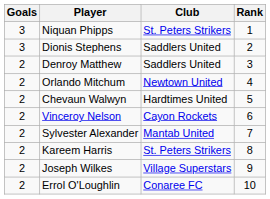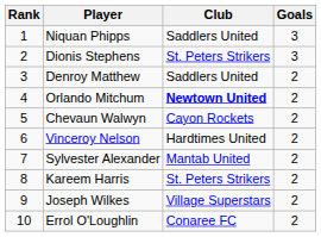 <table class="wikitable sortable" style="text-align:center">
 <tr>
-<th>Goals</th>
+<th>Rank</th>
 <th>Player</th>
 <th>Club</th>
-<th>Rank</th>
+<th>Goals</th>
 </tr>
 <tr>
-<td>3</td>
+<td>1</td>
 <td align="left"> Niquan Phipps</td>
-<td align="left"><a href='#'>St. Peters Strikers</a></td>
-<td>1</td>
-</tr>
-<tr>
-<td>3</td>
-<td align="left"> Dionis Stephens</td>
-<td align="left">Saddlers United</td>
-<td>2</td>
-</tr>
-<tr>
-<td>2</td>
-<td align="left"> Denroy Matthew</td>
 <td align="left">Saddlers United</td>
 <td>3</td>
 </tr>
 <tr>
 <td>2</td>
-<td align="left"> Orlando Mitchum</td>
-<td align="left"><a href='#'>Newtown United</a></td>
-<td>4</td>
+<td align="left"> Dionis Stephens</td>
+<td align="left"><a href='#'>St. Peters Strikers</a></td>
+<td>3</td>
 </tr>
 <tr>
+<td>3</td>
+<td align="left"> Denroy Matthew</td>
+<td align="left">Saddlers United</td>
 <td>2</td>
-<td align="left"> Chevaun Walwyn</td>
-<td align="left">Hardtimes United</td>
-<td>5</td>
 </tr>
 <tr>
+<td>4</td>
+<td align="left"> Orlando Mitchum</td>
+<td align="left"><strong><a href='#'>Newtown United</a></strong></td>
 <td>2</td>
-<td align="left"> <a href='#'>Vinceroy Nelson</a></td>
-<td align="left"><a href='#'>Cayon Rockets</a></td>
-<td>6</td>
 </tr>
 <tr>
+<td>5</td>
+<td align="left"> Chevaun Walwyn</td>
+<td align="left"><a href='#'>Cayon Rockets</a></td>
 <td>2</td>
+</tr>
+<tr>
+<td>6</td>
+<td align="left"> <a href='#'>Vinceroy Nelson</a></td>
+<td align="left">Hardtimes United</td>
+<td>2</td>
+</tr>
+<tr>
+<td>7</td>
 <td align="left"> Sylvester Alexander</td>
 <td align="left"><a href='#'>Mantab United</a></td>
-<td>7</td>
+<td>2</td>
 </tr>
 <tr>
-<td>2</td>
+<td>8</td>
 <td align="left"> Kareem Harris</td>
 <td align="left"><a href='#'>St. Peters Strikers</a></td>
-<td>8</td>
+<td>2</td>
 </tr>
 <tr>
-<td>2</td>
+<td>9</td>
 <td align="left"> Joseph Wilkes</td>
 <td align="left"><a href='#'>Village Superstars</a></td>
-<td>9</td>
+<td>2</td>
 </tr>
 <tr>
-<td>2</td>
+<td>10</td>
 <td align="left"> Errol O'Loughlin</td>
 <td align="left"><a href='#'>Conaree FC</a></td>
-<td>10</td>
+<td>2</td>
 </tr>
 </table>
